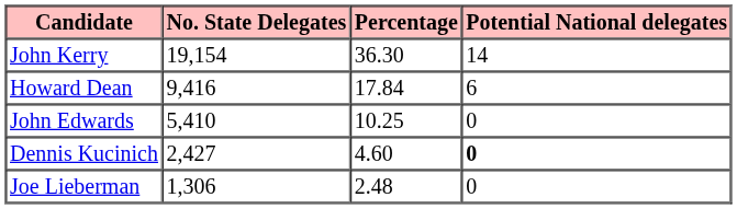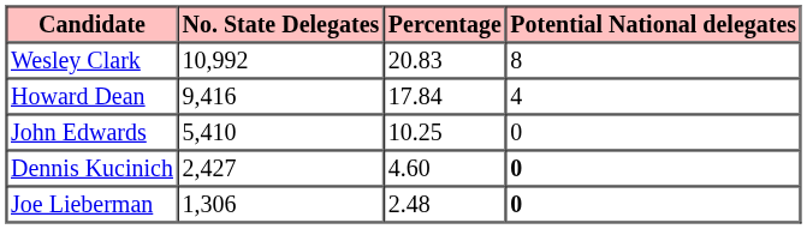 <table border="1" cellspacing="0" cellpadding="2">
 <tr ---->
 <th bgcolor="#ffc0c0">Candidate</th>
 <th bgcolor="#ffc0c0">No. State Delegates</th>
 <th bgcolor="#ffc0c0">Percentage</th>
 <th bgcolor="#ffc0c0">Potential National delegates</th>
 </tr>
 <tr ---->
-<td><a href='#'>John Kerry</a></td>
-<td>19,154</td>
-<td>36.30</td>
-<td>14</td>
+<td><a href='#'>Wesley Clark</a></td>
+<td>10,992</td>
+<td>20.83</td>
+<td>8</td>
 </tr>
 <tr ---->
 <td><a href='#'>Howard Dean</a></td>
 <td>9,416</td>
 <td>17.84</td>
-<td>6</td>
+<td>4</td>
 </tr>
 <tr ---->
 <td><a href='#'>John Edwards</a></td>
 <td>5,410</td>
 <td>10.25</td>
 <td>0</td>
 </tr>
 <tr ---->
 <td><a href='#'>Dennis Kucinich</a></td>
 <td>2,427</td>
 <td>4.60</td>
 <td><strong>0</strong></td>
 </tr>
 <tr ---->
 <td><a href='#'>Joe Lieberman</a></td>
 <td>1,306</td>
 <td>2.48</td>
-<td>0</td>
+<td><strong>0</strong></td>
 </tr>
 <tr ---->
 </tr>
 </table>
